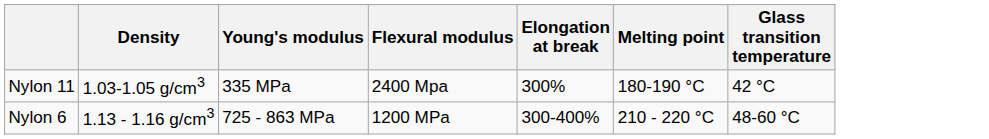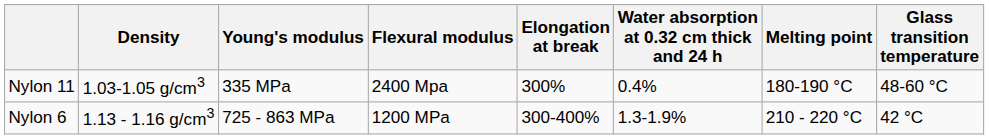 <table class="wikitable">
 <tr>
 <th></th>
 <th>Density</th>
 <th>Young's modulus</th>
 <th>Flexural modulus</th>
 <th>Elongation<br>at break</th>
+<th><strong>Water absorption</strong><br><strong>at 0.32 cm thick</strong><br><strong>and 24 h</strong></th>
 <th>Melting point</th>
 <th>Glass<br>transition<br>temperature</th>
 </tr>
 <tr>
 <td>Nylon 11</td>
 <td>1.03-1.05 g/cm<sup>3</sup></td>
 <td>335 MPa</td>
 <td>2400 Mpa</td>
 <td>300%</td>
+<td>0.4%</td>
 <td>180-190 °C</td>
-<td>42 °C</td>
+<td>48-60 °C</td>
 </tr>
 <tr>
 <td>Nylon 6</td>
 <td>1.13 - 1.16 g/cm<sup>3</sup></td>
 <td>725 - 863 MPa</td>
 <td>1200 MPa</td>
 <td>300-400%</td>
+<td>1.3-1.9%</td>
 <td>210 - 220 °C</td>
-<td>48-60 °C</td>
+<td>42 °C</td>
 </tr>
 </table>
